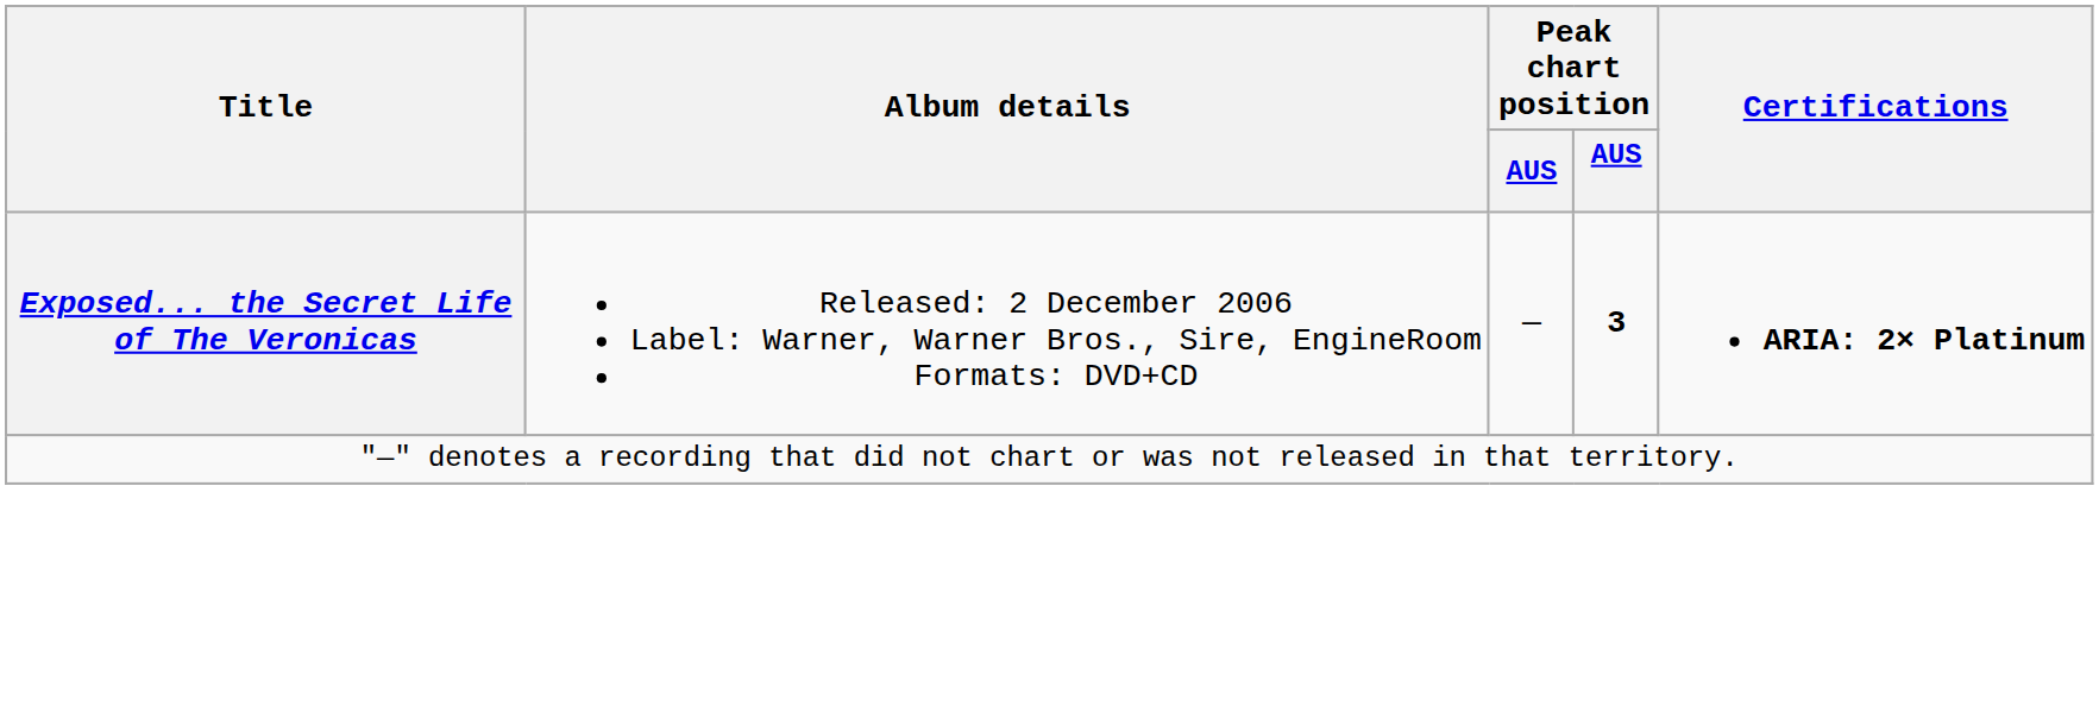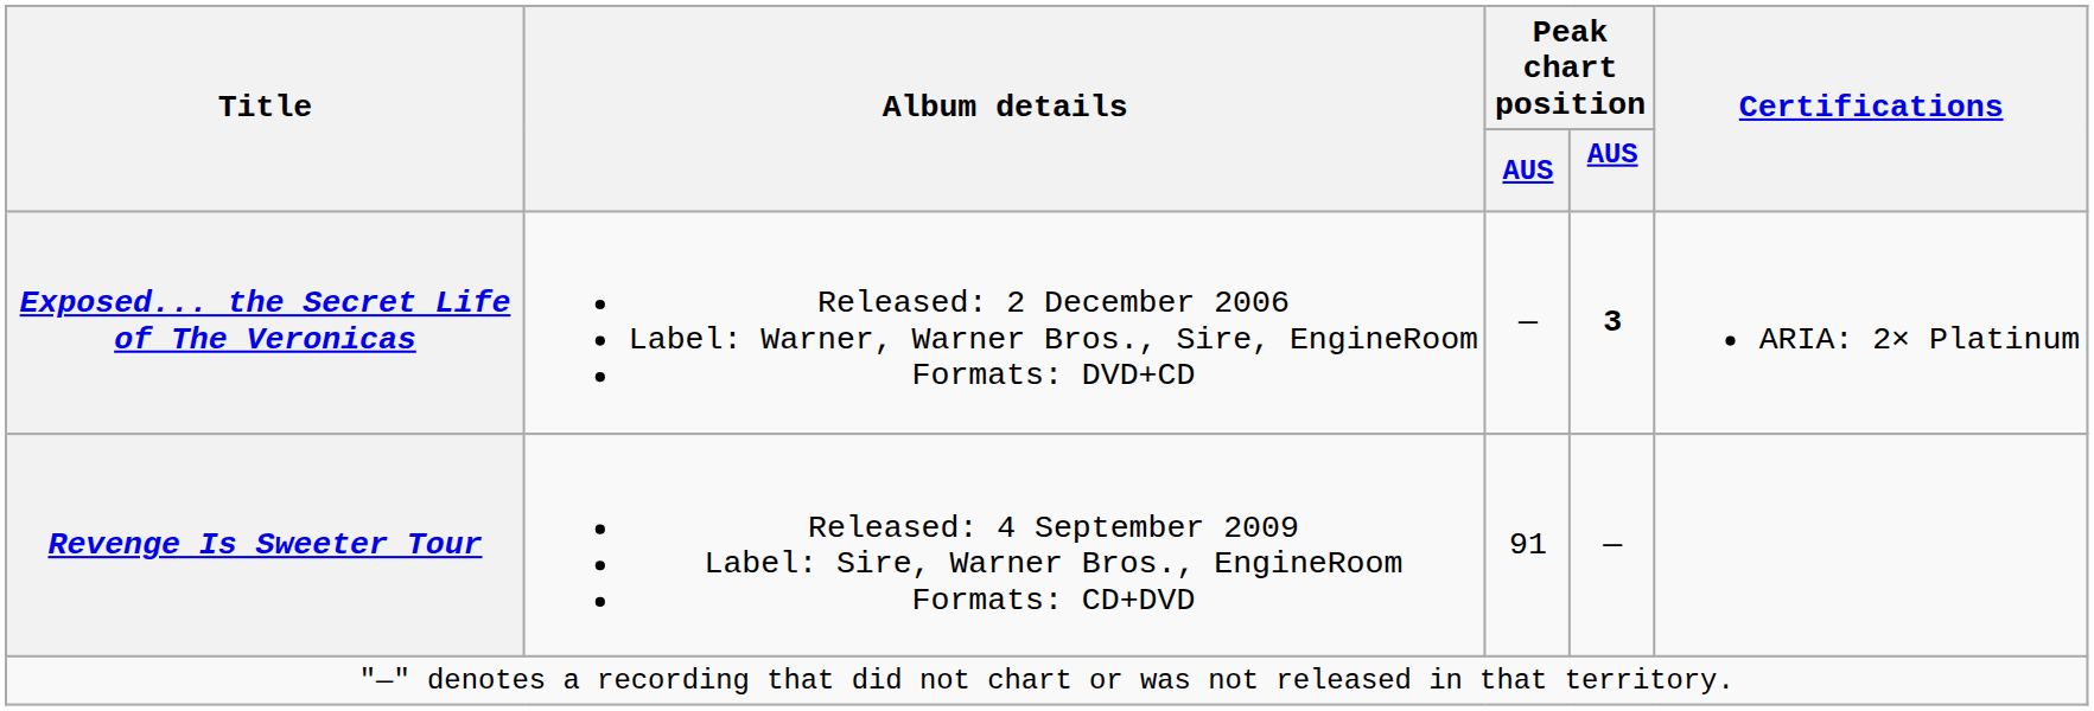 <table class="wikitable plainrowheaders" style="text-align:center">
 <tr>
 <th scope="col" rowspan="2" style="width:16em;">Title</th>
 <th scope="col" rowspan="2">Album details</th>
 <th scope="col" colspan="2">Peak<br>chart<br>position</th>
 <th scope="col" rowspan="2"><a href='#'>Certifications</a></th>
 </tr>
 <tr>
 <th scope="col" style="width:2.5em;font-size:90%;"><a href='#'>AUS</a><br></th>
 <th scope="col" style="width:2.5em;font-size:90%;"><a href='#'>AUS</a><br><br></th>
 </tr>
 <tr>
 <th scope="row"><em><a href='#'>Exposed... the Secret Life of The Veronicas</a></em></th>
 <td><br><ul><li>Released: 2 December 2006 </li><li>Label: Warner, Warner Bros., Sire, EngineRoom</li><li>Formats: DVD+CD</li></ul></td>
 <td>—</td>
 <td><strong>3</strong></td>
-<td><strong><br><ul><li>ARIA: 2× Platinum</li></ul></strong></td>
+<td><br><ul><li>ARIA: 2× Platinum</li></ul></td>
+</tr>
+<tr>
+<th scope="row"><em><a href='#'>Revenge Is Sweeter Tour</a></em></th>
+<td><br><ul><li>Released: 4 September 2009 </li><li>Label: Sire, Warner Bros., EngineRoom</li><li>Formats: CD+DVD</li></ul></td>
+<td>91</td>
+<td>—</td>
+<td></td>
 </tr>
 <tr>
 <td colspan="5" style="font-size:90%;">"—" denotes a recording that did not chart or was not released in that territory.</td>
 </tr>
 </table>
